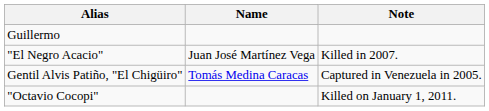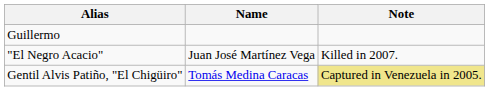 <table class="wikitable">
 <tr>
 <th>Alias</th>
 <th>Name</th>
 <th>Note</th>
 </tr>
 <tr>
 <td>Guillermo </td>
 <td></td>
 <td></td>
 </tr>
 <tr>
 <td>"El Negro Acacio"</td>
 <td>Juan José Martínez Vega</td>
 <td>Killed in 2007.</td>
 </tr>
 <tr>
 <td>Gentil Alvis Patiño, "El Chigüiro"</td>
 <td><a href='#'>Tomás Medina Caracas</a></td>
-<td>Captured in Venezuela in 2005.</td>
-</tr>
-<tr>
-<td>"Octavio Cocopi"</td>
-<td></td>
-<td>Killed on January 1, 2011.</td>
+<td style="background: khaki;">Captured in Venezuela in 2005.</td>
 </tr>
 </table>
